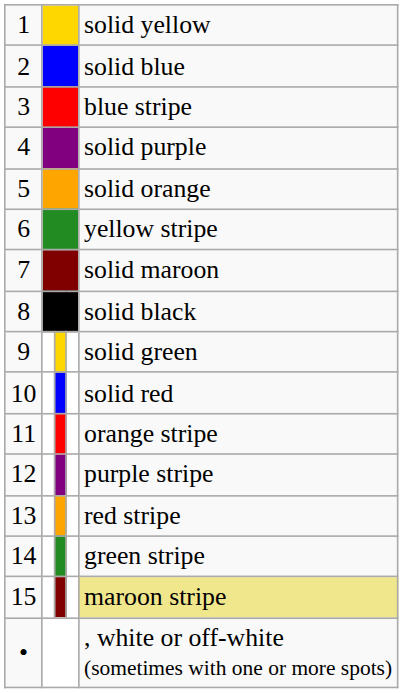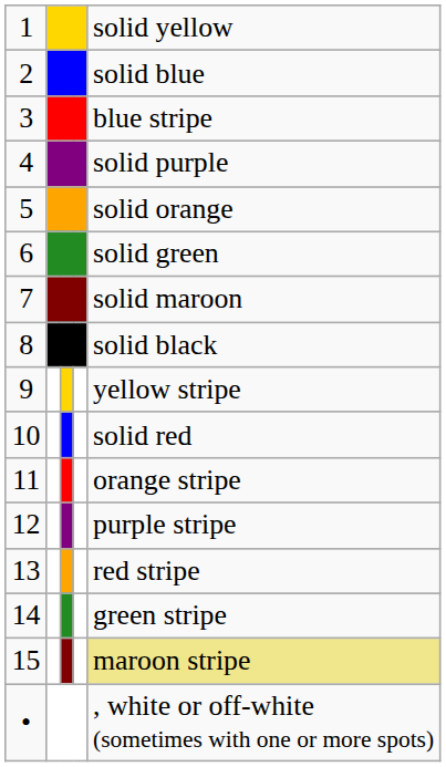 <table class="wikitable floatright">
 <tr>
 <td align=center>1</td>
 <td bgcolor="gold" colspan=3></td>
 <td>solid yellow</td>
 </tr>
 <tr>
 <td align=center>2</td>
 <td bgcolor="blue" colspan=3></td>
 <td>solid blue</td>
 </tr>
 <tr>
 <td align=center>3</td>
 <td bgcolor="red" colspan=3></td>
 <td>blue stripe</td>
 </tr>
 <tr>
 <td align=center>4</td>
 <td bgcolor="purple" colspan=3></td>
 <td>solid purple</td>
 </tr>
 <tr>
 <td align=center>5</td>
 <td bgcolor="orange" colspan=3></td>
 <td>solid orange</td>
 </tr>
 <tr>
 <td align=center>6</td>
 <td bgcolor="forestgreen" colspan=3></td>
-<td>yellow stripe</td>
+<td>solid green</td>
 </tr>
 <tr>
 <td align=center>7</td>
 <td bgcolor="maroon" colspan=3></td>
 <td>solid maroon</td>
 </tr>
 <tr>
 <td align=center>8</td>
 <td bgcolor="black" colspan=3></td>
 <td>solid black</td>
 </tr>
 <tr>
 <td align=center>9</td>
 <td bgcolor="white"></td>
 <td bgcolor="gold"></td>
 <td bgcolor="white"></td>
-<td>solid green</td>
+<td>yellow stripe</td>
 </tr>
 <tr>
 <td align=center>10</td>
 <td bgcolor="white"></td>
 <td bgcolor="blue"></td>
 <td bgcolor="white"></td>
 <td>solid red</td>
 </tr>
 <tr>
 <td align=center>11</td>
 <td bgcolor="white"></td>
 <td bgcolor="red"></td>
 <td bgcolor="white"></td>
 <td>orange stripe</td>
 </tr>
 <tr>
 <td align=center>12</td>
 <td bgcolor="white"></td>
 <td bgcolor="purple"></td>
 <td bgcolor="white"></td>
 <td>purple stripe</td>
 </tr>
 <tr>
 <td align=center>13</td>
 <td bgcolor="white"></td>
 <td bgcolor="orange"></td>
 <td bgcolor="white"></td>
 <td>red stripe</td>
 </tr>
 <tr>
 <td align=center>14</td>
 <td bgcolor="white"></td>
 <td bgcolor="forestgreen"></td>
 <td bgcolor="white"></td>
 <td>green stripe</td>
 </tr>
 <tr>
 <td align=center>15</td>
 <td bgcolor="white"></td>
 <td bgcolor="maroon"></td>
 <td bgcolor="white"></td>
 <td style="background: khaki;">maroon stripe</td>
 </tr>
 <tr>
 <td align=center>•</td>
 <td bgcolor="white" colspan=3></td>
 <td>, white or off-white <br><small>(sometimes with one or more spots)</small></td>
 </tr>
 </table>
